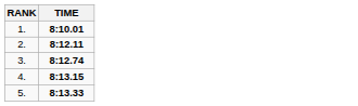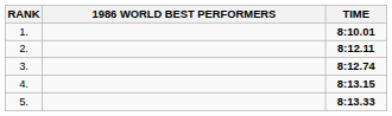 <table class="wikitable" style="border-collapse: collapse; font-size: 90%;">
 <tr>
 <th>RANK</th>
+<th align="center" style="width: 25em">1986 WORLD BEST PERFORMERS</th>
 <th align="center" style="width: 5em">TIME</th>
 </tr>
 <tr>
 <td align="center">1.</td>
+<td></td>
 <td align="center"><strong>8:10.01</strong></td>
 </tr>
 <tr>
 <td align="center">2.</td>
+<td></td>
 <td align="center"><strong>8:12.11</strong></td>
 </tr>
 <tr>
 <td align="center">3.</td>
+<td></td>
 <td align="center"><strong>8:12.74</strong></td>
 </tr>
 <tr>
 <td align="center">4.</td>
+<td></td>
 <td align="center"><strong>8:13.15</strong></td>
 </tr>
 <tr>
 <td align="center">5.</td>
+<td></td>
 <td align="center"><strong>8:13.33</strong></td>
 </tr>
 </table>
